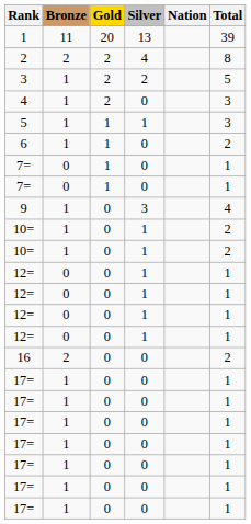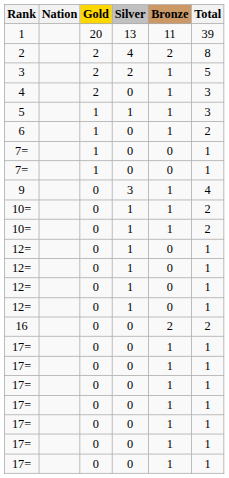 <table class="wikitable sortable" style="text-align:center">
 <tr>
 <th>Rank</th>
-<th style="background-color:#cc9966">Bronze</th>
+<th>Nation</th>
 <th style="background-color:gold">Gold</th>
 <th style="background-color:silver">Silver</th>
-<th>Nation</th>
+<th style="background-color:#cc9966">Bronze</th>
 <th>Total</th>
 </tr>
 <tr>
 <td>1</td>
-<td>11</td>
+<td align=left></td>
 <td>20</td>
 <td>13</td>
-<td align=left></td>
+<td>11</td>
 <td>39</td>
 </tr>
 <tr>
 <td>2</td>
-<td>2</td>
+<td align=left></td>
 <td>2</td>
 <td>4</td>
-<td align=left></td>
+<td>2</td>
 <td>8</td>
 </tr>
 <tr>
 <td>3</td>
-<td>1</td>
+<td align=left></td>
 <td>2</td>
 <td>2</td>
-<td align=left></td>
+<td>1</td>
 <td>5</td>
 </tr>
 <tr>
 <td>4</td>
-<td>1</td>
+<td align=left></td>
 <td>2</td>
 <td>0</td>
-<td align=left></td>
+<td>1</td>
 <td>3</td>
 </tr>
 <tr>
 <td>5</td>
+<td align=left></td>
 <td>1</td>
 <td>1</td>
 <td>1</td>
-<td align=left></td>
 <td>3</td>
 </tr>
 <tr>
 <td>6</td>
-<td>1</td>
+<td align=left></td>
 <td>1</td>
 <td>0</td>
-<td align=left></td>
+<td>1</td>
 <td>2</td>
 </tr>
 <tr>
 <td>7=</td>
-<td>0</td>
+<td align=left></td>
 <td>1</td>
 <td>0</td>
-<td align=left></td>
+<td>0</td>
 <td>1</td>
 </tr>
 <tr>
 <td>7=</td>
-<td>0</td>
+<td align=left></td>
 <td>1</td>
 <td>0</td>
-<td align=left></td>
+<td>0</td>
 <td>1</td>
 </tr>
 <tr>
 <td>9</td>
-<td>1</td>
+<td align=left></td>
 <td>0</td>
 <td>3</td>
-<td align=left></td>
+<td>1</td>
 <td>4</td>
 </tr>
 <tr>
 <td>10=</td>
-<td>1</td>
+<td align=left></td>
 <td>0</td>
 <td>1</td>
-<td align=left></td>
+<td>1</td>
 <td>2</td>
 </tr>
 <tr>
 <td>10=</td>
-<td>1</td>
+<td align=left></td>
 <td>0</td>
 <td>1</td>
-<td align=left></td>
+<td>1</td>
 <td>2</td>
 </tr>
 <tr>
 <td>12=</td>
-<td>0</td>
+<td align=left></td>
 <td>0</td>
 <td>1</td>
-<td align=left></td>
+<td>0</td>
 <td>1</td>
 </tr>
 <tr>
 <td>12=</td>
-<td>0</td>
+<td align=left></td>
 <td>0</td>
 <td>1</td>
-<td align=left></td>
+<td>0</td>
 <td>1</td>
 </tr>
 <tr>
 <td>12=</td>
-<td>0</td>
+<td align=left></td>
 <td>0</td>
 <td>1</td>
-<td align=left></td>
+<td>0</td>
 <td>1</td>
 </tr>
 <tr>
 <td>12=</td>
-<td>0</td>
+<td align=left></td>
 <td>0</td>
 <td>1</td>
-<td align=left></td>
+<td>0</td>
 <td>1</td>
 </tr>
 <tr>
 <td>16</td>
-<td>2</td>
+<td align=left></td>
 <td>0</td>
 <td>0</td>
-<td align=left></td>
+<td>2</td>
 <td>2</td>
 </tr>
 <tr>
 <td>17=</td>
-<td>1</td>
+<td align=left></td>
 <td>0</td>
 <td>0</td>
-<td align=left></td>
+<td>1</td>
 <td>1</td>
 </tr>
 <tr>
 <td>17=</td>
-<td>1</td>
+<td align=left></td>
 <td>0</td>
 <td>0</td>
-<td align=left></td>
+<td>1</td>
 <td>1</td>
 </tr>
 <tr>
 <td>17=</td>
-<td>1</td>
+<td align=left></td>
 <td>0</td>
 <td>0</td>
-<td align=left></td>
+<td>1</td>
 <td>1</td>
 </tr>
 <tr>
 <td>17=</td>
-<td>1</td>
+<td align=left></td>
 <td>0</td>
 <td>0</td>
-<td align=left></td>
+<td>1</td>
 <td>1</td>
 </tr>
 <tr>
 <td>17=</td>
-<td>1</td>
+<td align=left></td>
 <td>0</td>
 <td>0</td>
-<td align=left></td>
+<td>1</td>
 <td>1</td>
 </tr>
 <tr>
 <td>17=</td>
-<td>1</td>
+<td align=left></td>
 <td>0</td>
 <td>0</td>
-<td align=left></td>
+<td>1</td>
 <td>1</td>
 </tr>
 <tr>
 <td>17=</td>
-<td>1</td>
+<td align=left></td>
 <td>0</td>
 <td>0</td>
-<td align=left></td>
+<td>1</td>
 <td>1</td>
 </tr>
 </table>
